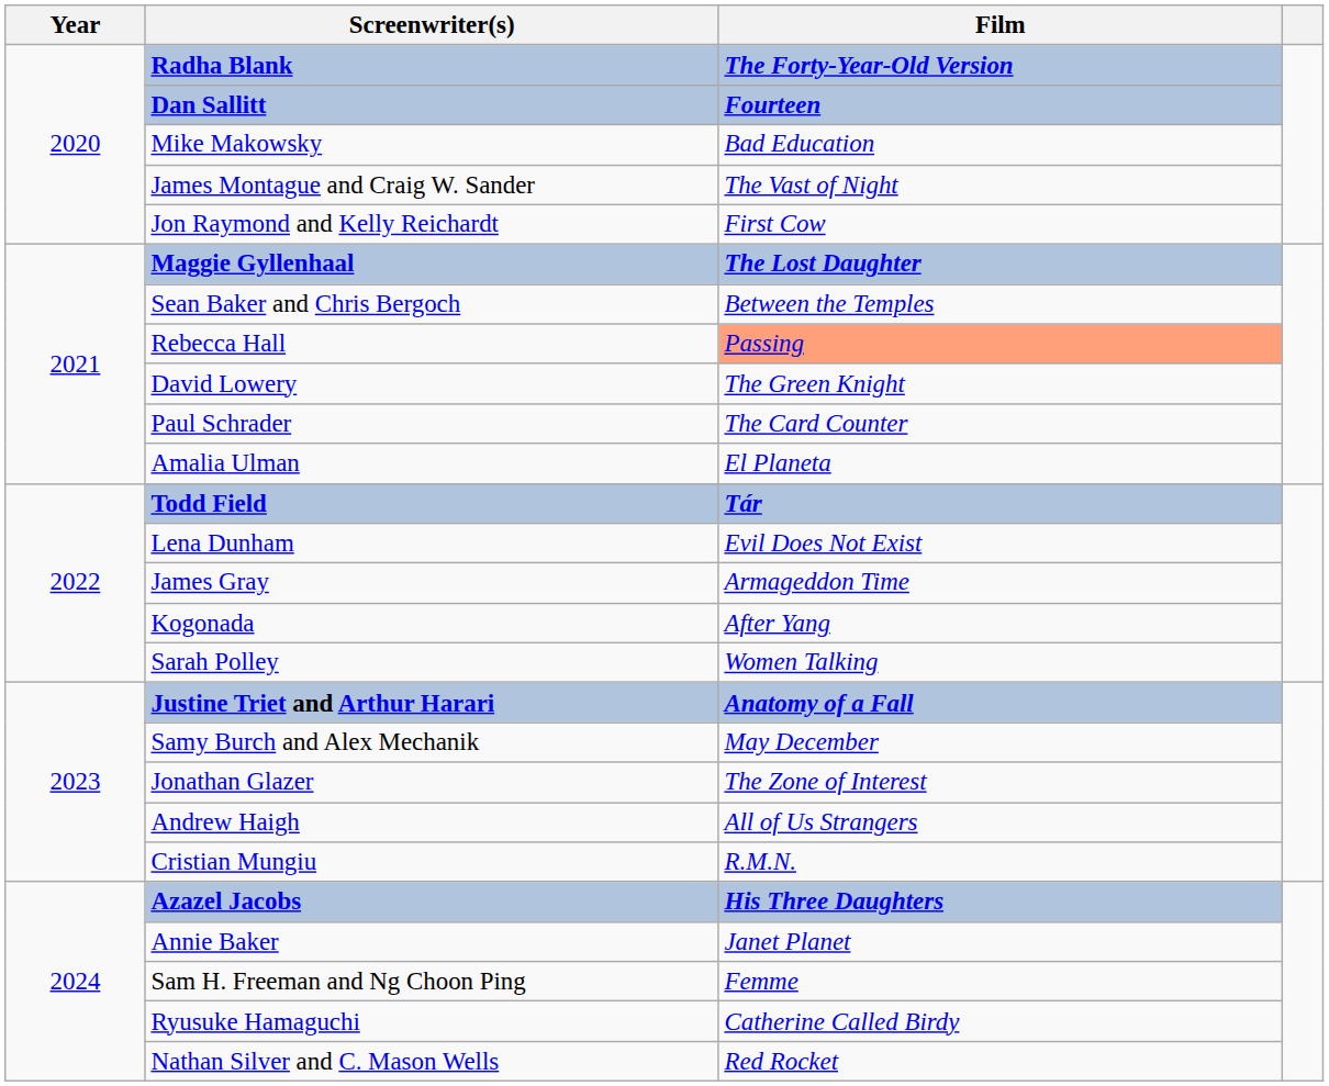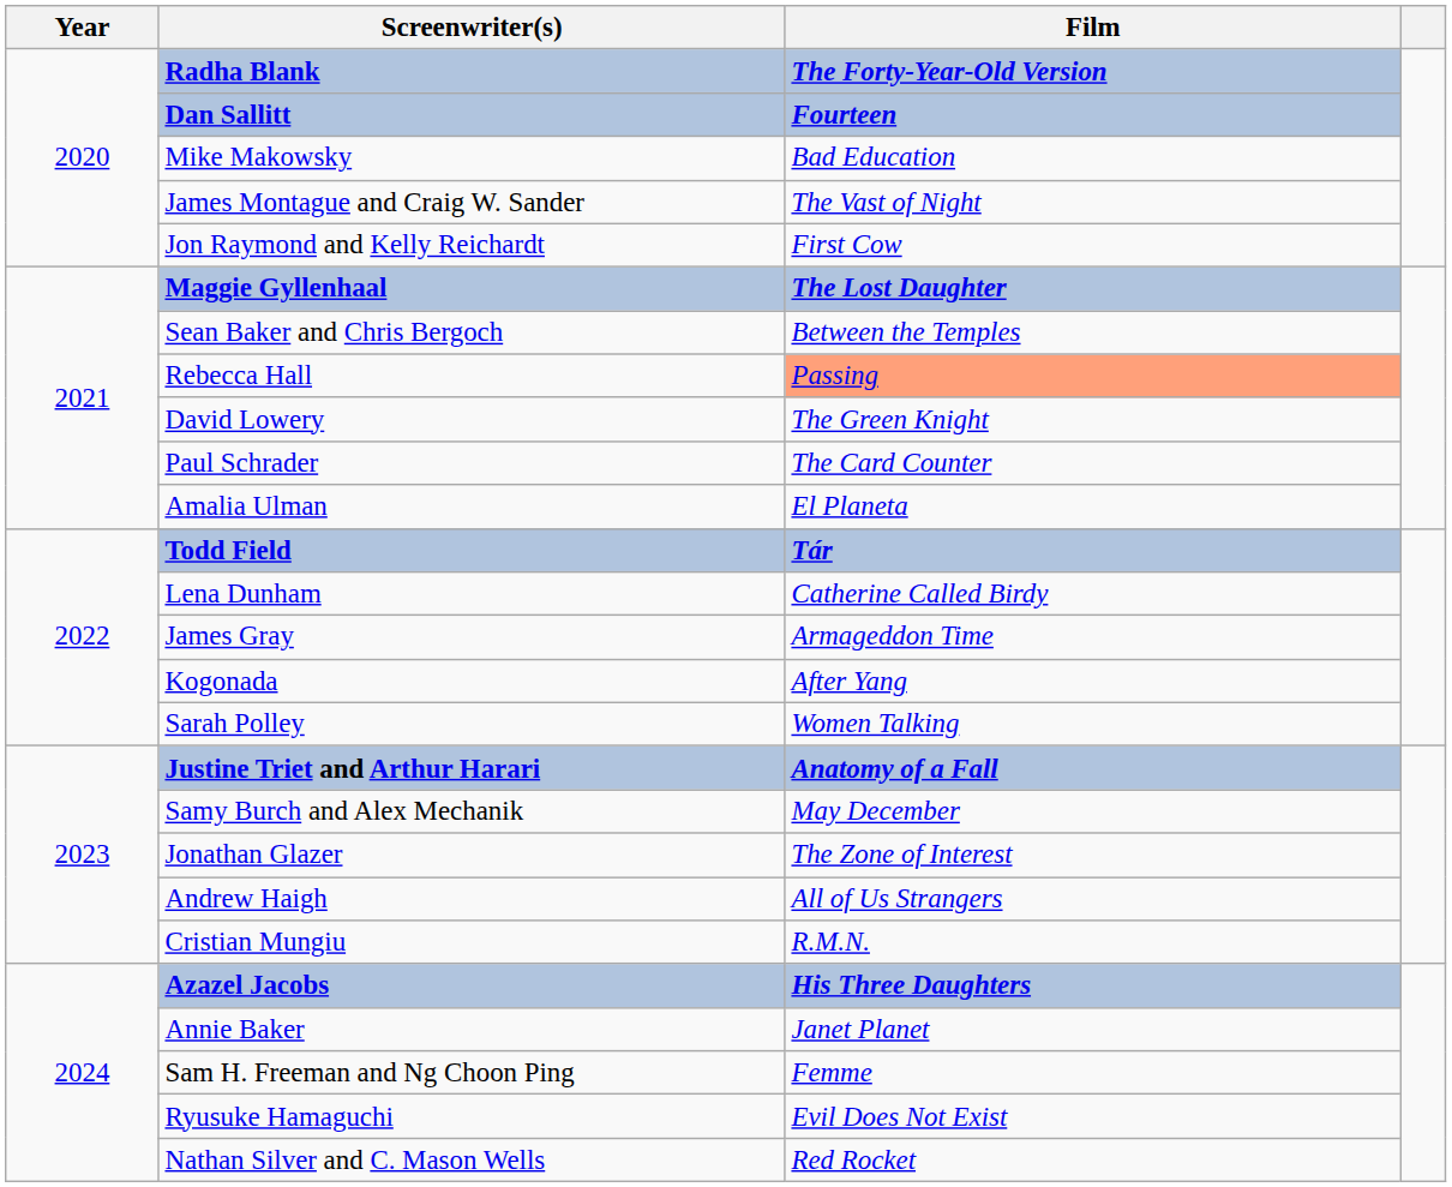 <table class="wikitable" width="95%" cellpadding="5">
 <tr>
 <th width="100"><strong>Year</strong></th>
 <th width="450"><strong>Screenwriter(s)</strong></th>
 <th width="450"><strong>Film</strong></th>
 <th width="25"><strong></strong></th>
 </tr>
 <tr>
 <td rowspan="5" style="text-align:center;"><a href='#'>2020</a></td>
 <td style="background:#B0C4DE"><strong><a href='#'>Radha Blank</a></strong></td>
 <td style="background:#B0C4DE"><strong><em><a href='#'>The Forty-Year-Old Version</a></em></strong></td>
 <td rowspan="5" style="text-align:center;"></td>
 </tr>
 <tr>
 <td style="background:#B0C4DE"><strong><a href='#'>Dan Sallitt</a></strong></td>
 <td style="background:#B0C4DE"><strong><em><a href='#'>Fourteen</a></em></strong></td>
 </tr>
 <tr>
 <td><a href='#'>Mike Makowsky</a></td>
 <td><em><a href='#'>Bad Education</a></em></td>
 </tr>
 <tr>
 <td><a href='#'>James Montague</a> and Craig W. Sander</td>
 <td><em><a href='#'>The Vast of Night</a></em></td>
 </tr>
 <tr>
 <td><a href='#'>Jon Raymond</a> and <a href='#'>Kelly Reichardt</a></td>
 <td><em><a href='#'>First Cow</a></em></td>
 </tr>
 <tr>
 <td rowspan="6" style="text-align:center;"><a href='#'>2021</a></td>
 <td style="background:#B0C4DE"><strong><a href='#'>Maggie Gyllenhaal</a></strong></td>
 <td style="background:#B0C4DE"><strong><em><a href='#'>The Lost Daughter</a></em></strong></td>
 <td rowspan="6" style="text-align:center;"></td>
 </tr>
 <tr>
 <td><a href='#'>Sean Baker</a> and <a href='#'>Chris Bergoch</a></td>
 <td><em><a href='#'>Between the Temples</a></em></td>
 </tr>
 <tr>
 <td><a href='#'>Rebecca Hall</a></td>
 <td style="background: lightsalmon;"><em><a href='#'>Passing</a></em></td>
 </tr>
 <tr>
 <td><a href='#'>David Lowery</a></td>
 <td><em><a href='#'>The Green Knight</a></em></td>
 </tr>
 <tr>
 <td><a href='#'>Paul Schrader</a></td>
 <td><em><a href='#'>The Card Counter</a></em></td>
 </tr>
 <tr>
 <td><a href='#'>Amalia Ulman</a></td>
 <td><em><a href='#'>El Planeta</a></em></td>
 </tr>
 <tr>
 <td rowspan="5" style="text-align:center;"><a href='#'>2022</a></td>
 <td style="background:#B0C4DE"><strong><a href='#'>Todd Field</a></strong></td>
 <td style="background:#B0C4DE"><strong><em><a href='#'>Tár</a></em></strong></td>
 <td rowspan="5" style="text-align:center;"></td>
 </tr>
 <tr>
 <td><a href='#'>Lena Dunham</a></td>
-<td><em><a href='#'>Evil Does Not Exist</a></em></td>
+<td><em><a href='#'>Catherine Called Birdy</a></em></td>
 </tr>
 <tr>
 <td><a href='#'>James Gray</a></td>
 <td><em><a href='#'>Armageddon Time</a></em></td>
 </tr>
 <tr>
 <td><a href='#'>Kogonada</a></td>
 <td><em><a href='#'>After Yang</a></em></td>
 </tr>
 <tr>
 <td><a href='#'>Sarah Polley</a></td>
 <td><em><a href='#'>Women Talking</a></em></td>
 </tr>
 <tr>
 <td rowspan="5" style="text-align:center;"><a href='#'>2023</a></td>
 <td style="background:#B0C4DE"><strong><a href='#'>Justine Triet</a> and <a href='#'>Arthur Harari</a></strong></td>
 <td style="background:#B0C4DE"><strong><em><a href='#'>Anatomy of a Fall</a></em></strong></td>
 <td rowspan="5" style="text-align:center;"></td>
 </tr>
 <tr>
 <td><a href='#'>Samy Burch</a> and Alex Mechanik</td>
 <td><em><a href='#'>May December</a></em></td>
 </tr>
 <tr>
 <td><a href='#'>Jonathan Glazer</a></td>
 <td><em><a href='#'>The Zone of Interest</a></em></td>
 </tr>
 <tr>
 <td><a href='#'>Andrew Haigh</a></td>
 <td><em><a href='#'>All of Us Strangers</a></em></td>
 </tr>
 <tr>
 <td><a href='#'>Cristian Mungiu</a></td>
 <td><em><a href='#'>R.M.N.</a></em></td>
 </tr>
 <tr>
 <td rowspan="5" style="text-align:center;"><a href='#'>2024</a></td>
 <td style="background:#B0C4DE"><strong><a href='#'>Azazel Jacobs</a></strong></td>
 <td style="background:#B0C4DE"><strong><em><a href='#'>His Three Daughters</a></em></strong></td>
 <td rowspan="5" style="text-align:center;"></td>
 </tr>
 <tr>
 <td><a href='#'>Annie Baker</a></td>
 <td><em><a href='#'>Janet Planet</a></em></td>
 </tr>
 <tr>
 <td>Sam H. Freeman and Ng Choon Ping</td>
 <td><em><a href='#'>Femme</a></em></td>
 </tr>
 <tr>
 <td><a href='#'>Ryusuke Hamaguchi</a></td>
-<td><em><a href='#'>Catherine Called Birdy</a></em></td>
+<td><em><a href='#'>Evil Does Not Exist</a></em></td>
 </tr>
 <tr>
 <td><a href='#'>Nathan Silver</a> and <a href='#'>C. Mason Wells</a></td>
 <td><em><a href='#'>Red Rocket</a></em></td>
 </tr>
 </table>
